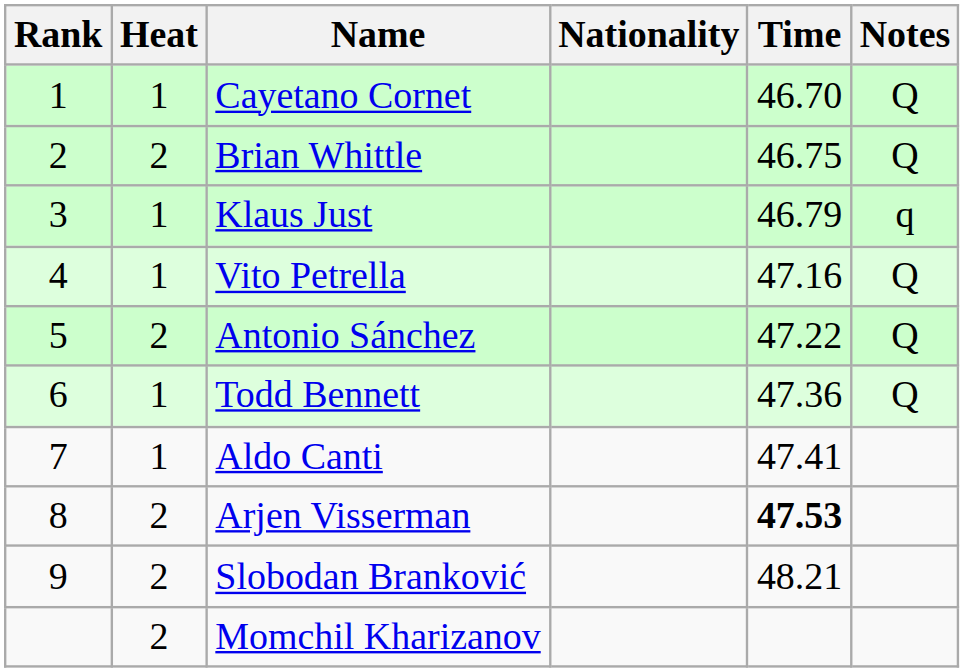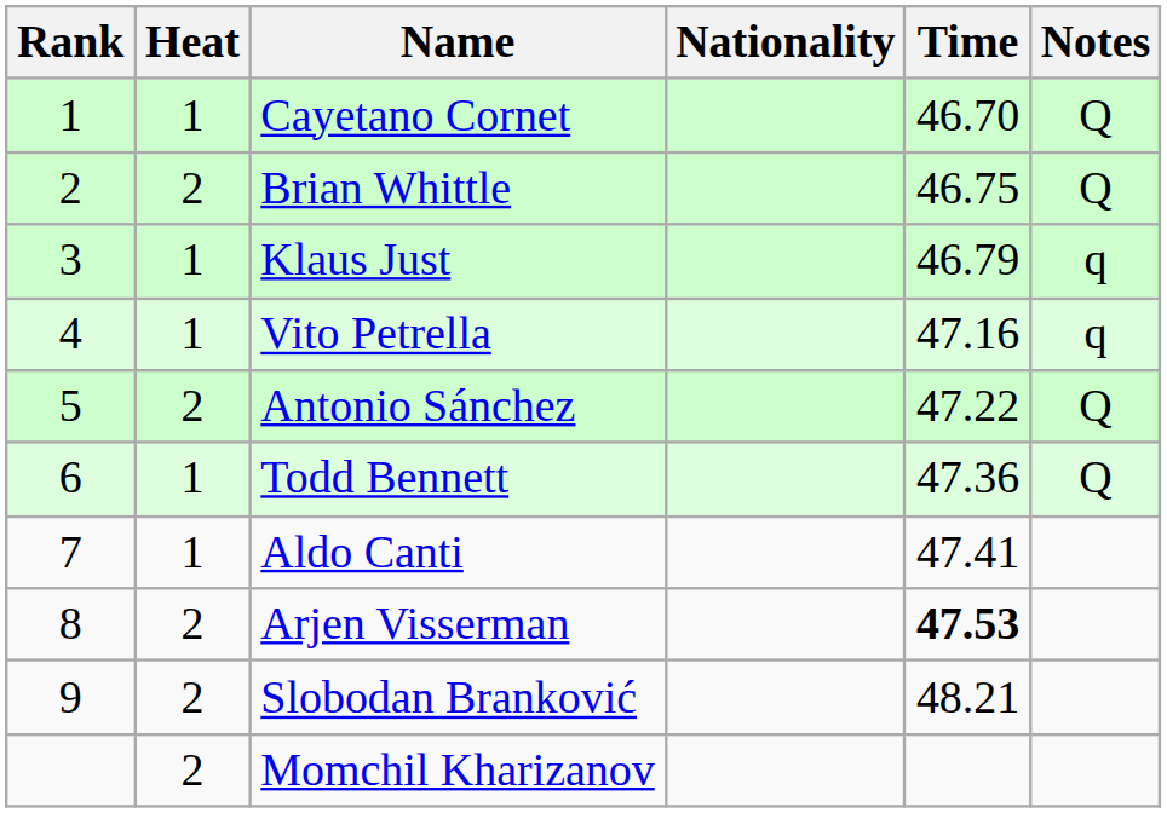 <table class="wikitable sortable" style="text-align:center">
 <tr>
 <th>Rank</th>
 <th>Heat</th>
 <th>Name</th>
 <th>Nationality</th>
 <th>Time</th>
 <th>Notes</th>
 </tr>
 <tr bgcolor=ccffcc>
 <td>1</td>
 <td>1</td>
 <td align="left"><a href='#'>Cayetano Cornet</a></td>
 <td align=left></td>
 <td>46.70</td>
 <td>Q</td>
 </tr>
 <tr bgcolor=ccffcc>
 <td>2</td>
 <td>2</td>
 <td align="left"><a href='#'>Brian Whittle</a></td>
 <td align=left></td>
 <td>46.75</td>
 <td>Q</td>
 </tr>
 <tr bgcolor=ccffcc>
 <td>3</td>
 <td>1</td>
 <td align="left"><a href='#'>Klaus Just</a></td>
 <td align=left></td>
 <td>46.79</td>
 <td>q</td>
 </tr>
 <tr bgcolor=ddffdd>
 <td>4</td>
 <td>1</td>
 <td align="left"><a href='#'>Vito Petrella</a></td>
 <td align=left></td>
 <td>47.16</td>
-<td>Q</td>
+<td>q</td>
 </tr>
 <tr bgcolor=ccffcc>
 <td>5</td>
 <td>2</td>
 <td align="left"><a href='#'>Antonio Sánchez</a></td>
 <td align=left></td>
 <td>47.22</td>
 <td>Q</td>
 </tr>
 <tr bgcolor=ddffdd>
 <td>6</td>
 <td>1</td>
 <td align="left"><a href='#'>Todd Bennett</a></td>
 <td align=left></td>
 <td>47.36</td>
 <td>Q</td>
 </tr>
 <tr>
 <td>7</td>
 <td>1</td>
 <td align="left"><a href='#'>Aldo Canti</a></td>
 <td align=left></td>
 <td>47.41</td>
 <td></td>
 </tr>
 <tr>
 <td>8</td>
 <td>2</td>
 <td align="left"><a href='#'>Arjen Visserman</a></td>
 <td align=left></td>
 <td><strong>47.53</strong></td>
 <td></td>
 </tr>
 <tr>
 <td>9</td>
 <td>2</td>
 <td align="left"><a href='#'>Slobodan Branković</a></td>
 <td align=left></td>
 <td>48.21</td>
 <td></td>
 </tr>
 <tr>
 <td></td>
 <td>2</td>
 <td align="left"><a href='#'>Momchil Kharizanov</a></td>
 <td align=left></td>
 <td></td>
 <td></td>
 </tr>
 </table>
